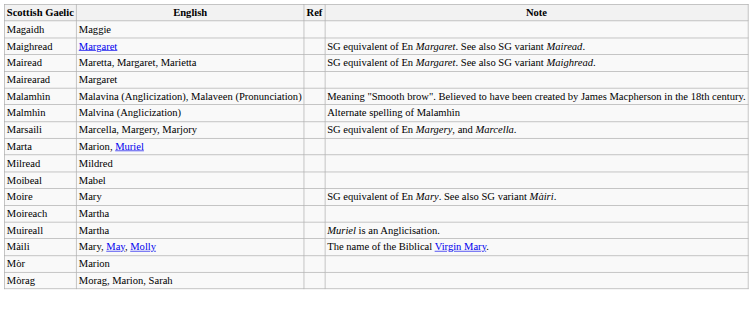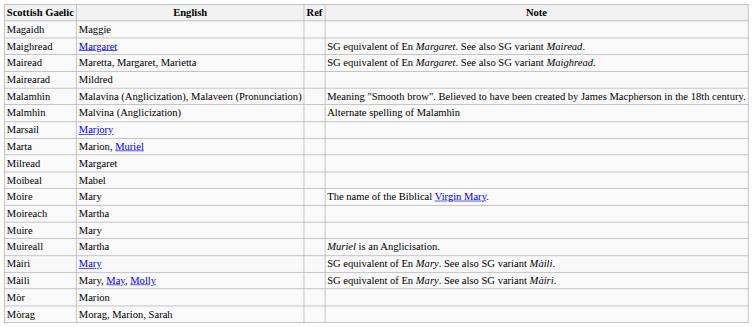 <table class="wikitable sortable">
 <tr>
 <th><strong>Scottish Gaelic</strong></th>
 <th><strong>English</strong></th>
 <th><strong>Ref</strong></th>
 <th><strong>Note</strong></th>
 </tr>
 <tr>
 <td>Magaidh</td>
 <td>Maggie</td>
 <td></td>
 <td></td>
 </tr>
 <tr>
 <td>Maighread</td>
 <td><a href='#'>Margaret</a></td>
 <td></td>
 <td>SG equivalent of En <em>Margaret</em>. See also SG variant <em>Mairead</em>.</td>
 </tr>
 <tr>
 <td>Mairead</td>
 <td>Maretta, Margaret, Marietta</td>
 <td></td>
 <td>SG equivalent of En <em>Margaret</em>. See also SG variant <em>Maighread</em>.</td>
 </tr>
 <tr>
 <td>Mairearad</td>
-<td>Margaret</td>
+<td>Mildred</td>
 <td></td>
 <td></td>
 </tr>
 <tr>
 <td>Malamhìn</td>
 <td>Malavina (Anglicization), Malaveen (Pronunciation)</td>
 <td></td>
 <td>Meaning "Smooth brow". Believed to have been created by James Macpherson in the 18th century.</td>
 </tr>
 <tr>
 <td>Malmhìn</td>
 <td>Malvina (Anglicization)</td>
 <td></td>
 <td>Alternate spelling of Malamhìn</td>
 </tr>
 <tr>
-<td>Marsaili</td>
-<td>Marcella, Margery, Marjory</td>
+<td>Marsail</td>
+<td><a href='#'>Marjory</a></td>
 <td></td>
-<td>SG equivalent of En <em>Margery</em>, and <em>Marcella</em>.</td>
+<td></td>
 </tr>
 <tr>
 <td>Marta</td>
 <td>Marion, <a href='#'>Muriel</a></td>
 <td></td>
 <td></td>
 </tr>
 <tr>
 <td>Milread</td>
-<td>Mildred</td>
+<td>Margaret</td>
 <td></td>
 <td></td>
 </tr>
 <tr>
 <td>Moibeal</td>
 <td>Mabel</td>
 <td></td>
 <td></td>
 </tr>
 <tr>
 <td>Moire</td>
 <td>Mary</td>
 <td></td>
-<td>SG equivalent of En <em>Mary</em>. See also SG variant <em>Màiri</em>.</td>
+<td>The name of the Biblical <a href='#'>Virgin Mary</a>.</td>
 </tr>
 <tr>
 <td>Moireach</td>
 <td>Martha</td>
+<td></td>
+<td></td>
+</tr>
+<tr>
+<td>Muire</td>
+<td>Mary</td>
 <td></td>
 <td></td>
 </tr>
 <tr>
 <td>Muireall</td>
 <td>Martha</td>
 <td></td>
 <td><em>Muriel</em> is an Anglicisation.</td>
 </tr>
 <tr>
+<td>Màiri</td>
+<td><a href='#'>Mary</a></td>
+<td></td>
+<td>SG equivalent of En <em>Mary</em>. See also SG variant <em>Màili</em>.</td>
+</tr>
+<tr>
 <td>Màili</td>
 <td>Mary, <a href='#'>May</a>, <a href='#'>Molly</a></td>
 <td></td>
-<td>The name of the Biblical <a href='#'>Virgin Mary</a>.</td>
+<td>SG equivalent of En <em>Mary</em>. See also SG variant <em>Màiri</em>.</td>
 </tr>
 <tr>
 <td>Mòr</td>
 <td>Marion</td>
 <td></td>
 <td></td>
 </tr>
 <tr>
 <td>Mòrag</td>
 <td>Morag, Marion, Sarah</td>
 <td></td>
 <td></td>
 </tr>
 </table>
